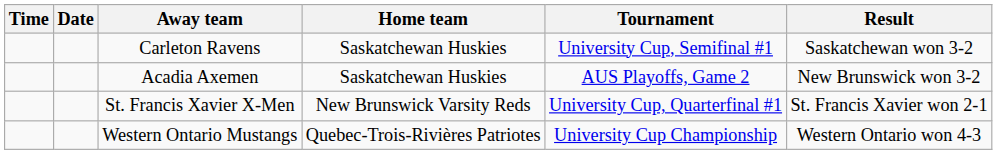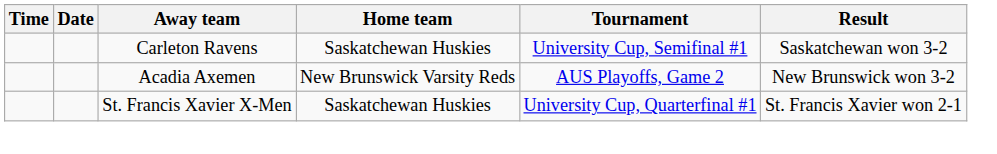 <table class="wikitable">
 <tr>
 <th>Time</th>
 <th>Date</th>
 <th>Away team</th>
 <th>Home team</th>
 <th>Tournament</th>
 <th>Result</th>
 </tr>
 <tr style="text-align: center">
 <td></td>
 <td></td>
 <td>Carleton Ravens</td>
 <td>Saskatchewan Huskies</td>
 <td><a href='#'>University Cup, Semifinal #1</a></td>
 <td>Saskatchewan won 3-2</td>
 </tr>
 <tr style="text-align: center">
 <td></td>
 <td></td>
 <td>Acadia Axemen</td>
-<td>Saskatchewan Huskies</td>
+<td>New Brunswick Varsity Reds</td>
 <td><a href='#'>AUS Playoffs, Game 2</a></td>
 <td>New Brunswick won 3-2</td>
 </tr>
 <tr style="text-align: center">
 <td></td>
 <td></td>
 <td>St. Francis Xavier X-Men</td>
-<td>New Brunswick Varsity Reds</td>
+<td>Saskatchewan Huskies</td>
 <td><a href='#'>University Cup, Quarterfinal #1</a></td>
 <td>St. Francis Xavier won 2-1</td>
 </tr>
-<tr style="text-align: center">
-<td></td>
-<td></td>
-<td>Western Ontario Mustangs</td>
-<td>Quebec-Trois-Rivières Patriotes</td>
-<td><a href='#'>University Cup Championship</a></td>
-<td>Western Ontario won 4-3</td>
-</tr>
 </table>
